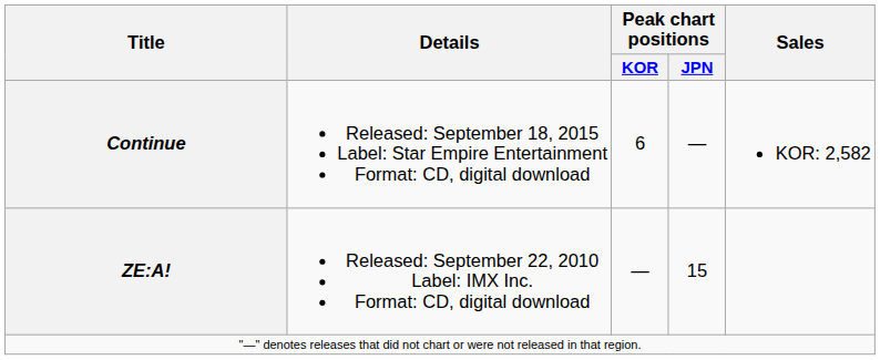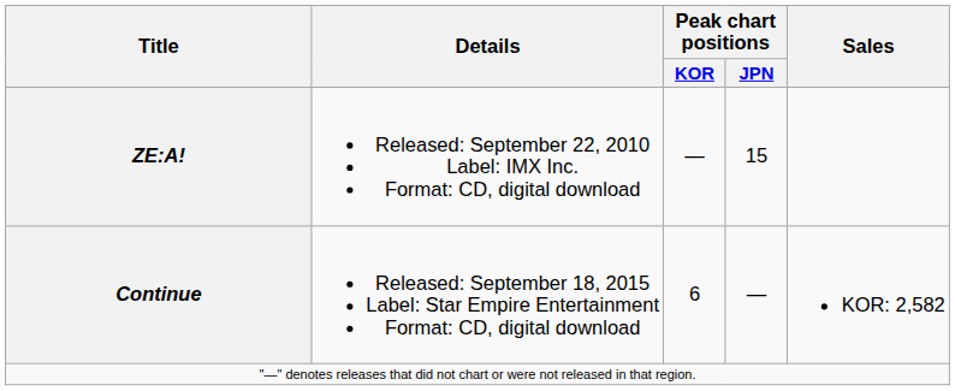 <table class="wikitable plainrowheaders" style="text-align:center;">
 <tr>
 <th scope="col" rowspan="2" style="width:15em;">Title</th>
 <th scope="col" rowspan="2">Details</th>
 <th scope="col" colspan="2">Peak chart positions</th>
 <th scope="col" rowspan="2">Sales</th>
 </tr>
 <tr>
 <th scope="col" style="width:3em;font-size:90%"><a href='#'>KOR</a><br></th>
 <th scope="col" style="width:3em;font-size:90%"><a href='#'>JPN</a><br></th>
 </tr>
 <tr>
+<th scope="row"><em>ZE:A!</em></th>
+<td><br><ul><li>Released: September 22, 2010 </li><li>Label: IMX Inc.</li><li>Format: CD, digital download</li></ul></td>
+<td>—</td>
+<td>15</td>
+<td></td>
+</tr>
+<tr>
 <th scope="row"><em>Continue</em></th>
 <td><br><ul><li>Released: September 18, 2015 </li><li>Label: Star Empire Entertainment</li><li>Format: CD, digital download</li></ul></td>
 <td>6</td>
 <td>—</td>
 <td><br><ul><li>KOR: 2,582</li></ul></td>
 </tr>
 <tr>
-<th scope="row"><em>ZE:A!</em></th>
-<td><br><ul><li>Released: September 22, 2010 </li><li>Label: IMX Inc.</li><li>Format: CD, digital download</li></ul></td>
-<td>—</td>
-<td>15</td>
-<td></td>
-</tr>
-<tr>
 <td colspan="5" style="font-size:8pt;">"—" denotes releases that did not chart or were not released in that region.</td>
 </tr>
 </table>
